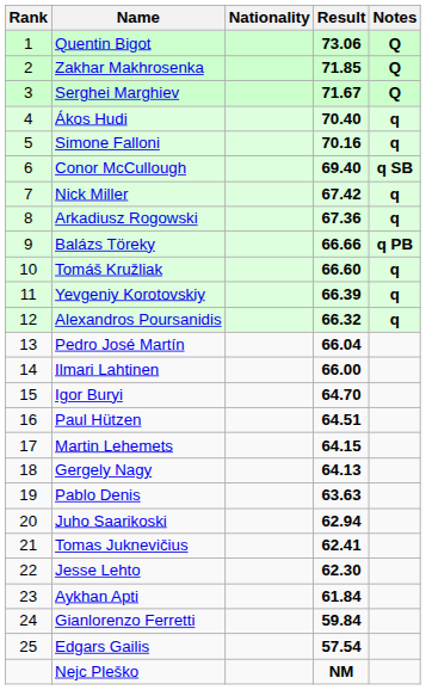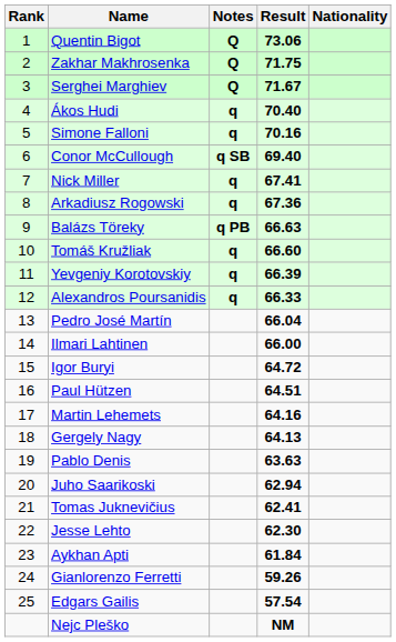 <table class="wikitable sortable" style="text-align:center">
 <tr>
 <th>Rank</th>
 <th>Name</th>
+<th>Notes</th>
+<th>Result</th>
 <th>Nationality</th>
-<th>Result</th>
-<th>Notes</th>
 </tr>
 <tr bgcolor=ccffcc>
 <td>1</td>
 <td align=left><a href='#'>Quentin Bigot</a></td>
+<td><strong>Q</strong></td>
+<td><strong>73.06</strong></td>
 <td align=left></td>
-<td><strong>73.06</strong></td>
-<td><strong>Q</strong></td>
 </tr>
 <tr bgcolor=ccffcc>
 <td>2</td>
 <td align=left><a href='#'>Zakhar Makhrosenka</a></td>
+<td><strong>Q</strong></td>
+<td><strong>71.75</strong></td>
 <td align=left></td>
-<td><strong>71.85</strong></td>
-<td><strong>Q</strong></td>
 </tr>
 <tr bgcolor=ccffcc>
 <td>3</td>
 <td align=left><a href='#'>Serghei Marghiev</a></td>
+<td><strong>Q</strong></td>
+<td><strong>71.67</strong></td>
 <td align=left></td>
-<td><strong>71.67</strong></td>
-<td><strong>Q</strong></td>
 </tr>
 <tr bgcolor=ddffdd>
 <td>4</td>
 <td align=left><a href='#'>Ákos Hudi</a></td>
+<td><strong>q</strong></td>
+<td><strong>70.40</strong></td>
 <td align=left></td>
-<td><strong>70.40</strong></td>
-<td><strong>q</strong></td>
 </tr>
 <tr bgcolor=ddffdd>
 <td>5</td>
 <td align=left><a href='#'>Simone Falloni</a></td>
+<td><strong>q</strong></td>
+<td><strong>70.16</strong></td>
 <td align=left></td>
-<td><strong>70.16</strong></td>
-<td><strong>q</strong></td>
 </tr>
 <tr bgcolor=ddffdd>
 <td>6</td>
 <td align=left><a href='#'>Conor McCullough</a></td>
+<td><strong>q SB</strong></td>
+<td><strong>69.40</strong></td>
 <td align=left></td>
-<td><strong>69.40</strong></td>
-<td><strong>q SB</strong></td>
 </tr>
 <tr bgcolor=ddffdd>
 <td>7</td>
 <td align=left><a href='#'>Nick Miller</a></td>
+<td><strong>q</strong></td>
+<td><strong>67.41</strong></td>
 <td align=left></td>
-<td><strong>67.42</strong></td>
-<td><strong>q</strong></td>
 </tr>
 <tr bgcolor=ddffdd>
 <td>8</td>
 <td align=left><a href='#'>Arkadiusz Rogowski</a></td>
+<td><strong>q</strong></td>
+<td><strong>67.36</strong></td>
 <td align=left></td>
-<td><strong>67.36</strong></td>
-<td><strong>q</strong></td>
 </tr>
 <tr bgcolor=ddffdd>
 <td>9</td>
 <td align=left><a href='#'>Balázs Töreky</a></td>
+<td><strong>q PB</strong></td>
+<td><strong>66.63</strong></td>
 <td align=left></td>
-<td><strong>66.66</strong></td>
-<td><strong>q PB</strong></td>
 </tr>
 <tr bgcolor=ddffdd>
 <td>10</td>
 <td align=left><a href='#'>Tomáš Kružliak</a></td>
+<td><strong>q</strong></td>
+<td><strong>66.60</strong></td>
 <td align=left></td>
-<td><strong>66.60</strong></td>
-<td><strong>q</strong></td>
 </tr>
 <tr bgcolor=ddffdd>
 <td>11</td>
 <td align=left><a href='#'>Yevgeniy Korotovskiy</a></td>
+<td><strong>q</strong></td>
+<td><strong>66.39</strong></td>
 <td align=left></td>
-<td><strong>66.39</strong></td>
-<td><strong>q</strong></td>
 </tr>
 <tr bgcolor=ddffdd>
 <td>12</td>
 <td align=left><a href='#'>Alexandros Poursanidis</a></td>
+<td><strong>q</strong></td>
+<td><strong>66.33</strong></td>
 <td align=left></td>
-<td><strong>66.32</strong></td>
-<td><strong>q</strong></td>
 </tr>
 <tr>
 <td>13</td>
 <td align=left><a href='#'>Pedro José Martín</a></td>
+<td></td>
+<td><strong>66.04</strong></td>
 <td align=left></td>
-<td><strong>66.04</strong></td>
-<td></td>
 </tr>
 <tr>
 <td>14</td>
 <td align=left><a href='#'>Ilmari Lahtinen</a></td>
+<td></td>
+<td><strong>66.00</strong></td>
 <td align=left></td>
-<td><strong>66.00</strong></td>
-<td></td>
 </tr>
 <tr>
 <td>15</td>
 <td align=left><a href='#'>Igor Buryi</a></td>
+<td></td>
+<td><strong>64.72</strong></td>
 <td align=left></td>
-<td><strong>64.70</strong></td>
-<td></td>
 </tr>
 <tr>
 <td>16</td>
 <td align=left><a href='#'>Paul Hützen</a></td>
+<td></td>
+<td><strong>64.51</strong></td>
 <td align=left></td>
-<td><strong>64.51</strong></td>
-<td></td>
 </tr>
 <tr>
 <td>17</td>
 <td align=left><a href='#'>Martin Lehemets</a></td>
+<td></td>
+<td><strong>64.16</strong></td>
 <td align=left></td>
-<td><strong>64.15</strong></td>
-<td></td>
 </tr>
 <tr>
 <td>18</td>
 <td align=left><a href='#'>Gergely Nagy</a></td>
+<td></td>
+<td><strong>64.13</strong></td>
 <td align=left></td>
-<td><strong>64.13</strong></td>
-<td></td>
 </tr>
 <tr>
 <td>19</td>
 <td align=left><a href='#'>Pablo Denis</a></td>
+<td></td>
+<td><strong>63.63</strong></td>
 <td align=left></td>
-<td><strong>63.63</strong></td>
-<td></td>
 </tr>
 <tr>
 <td>20</td>
 <td align=left><a href='#'>Juho Saarikoski</a></td>
+<td></td>
+<td><strong>62.94</strong></td>
 <td align=left></td>
-<td><strong>62.94</strong></td>
-<td></td>
 </tr>
 <tr>
 <td>21</td>
 <td align=left><a href='#'>Tomas Juknevičius</a></td>
+<td></td>
+<td><strong>62.41</strong></td>
 <td align=left></td>
-<td><strong>62.41</strong></td>
-<td></td>
 </tr>
 <tr>
 <td>22</td>
 <td align=left><a href='#'>Jesse Lehto</a></td>
+<td></td>
+<td><strong>62.30</strong></td>
 <td align=left></td>
-<td><strong>62.30</strong></td>
-<td></td>
 </tr>
 <tr>
 <td>23</td>
 <td align=left><a href='#'>Aykhan Apti</a></td>
+<td></td>
+<td><strong>61.84</strong></td>
 <td align=left></td>
-<td><strong>61.84</strong></td>
-<td></td>
 </tr>
 <tr>
 <td>24</td>
 <td align=left><a href='#'>Gianlorenzo Ferretti</a></td>
+<td></td>
+<td><strong>59.26</strong></td>
 <td align=left></td>
-<td><strong>59.84</strong></td>
-<td></td>
 </tr>
 <tr>
 <td>25</td>
 <td align=left><a href='#'>Edgars Gailis</a></td>
+<td></td>
+<td><strong>57.54</strong></td>
 <td align=left></td>
-<td><strong>57.54</strong></td>
-<td></td>
 </tr>
 <tr>
 <td></td>
 <td align=left><a href='#'>Nejc Pleško</a></td>
+<td></td>
+<td><strong>NM</strong></td>
 <td align=left></td>
-<td><strong>NM</strong></td>
-<td></td>
 </tr>
 </table>
